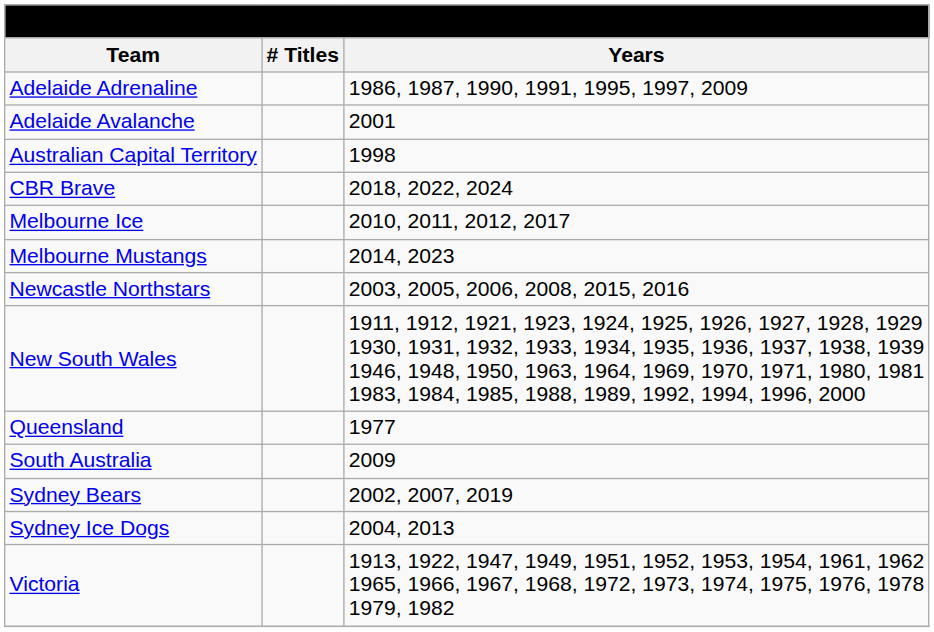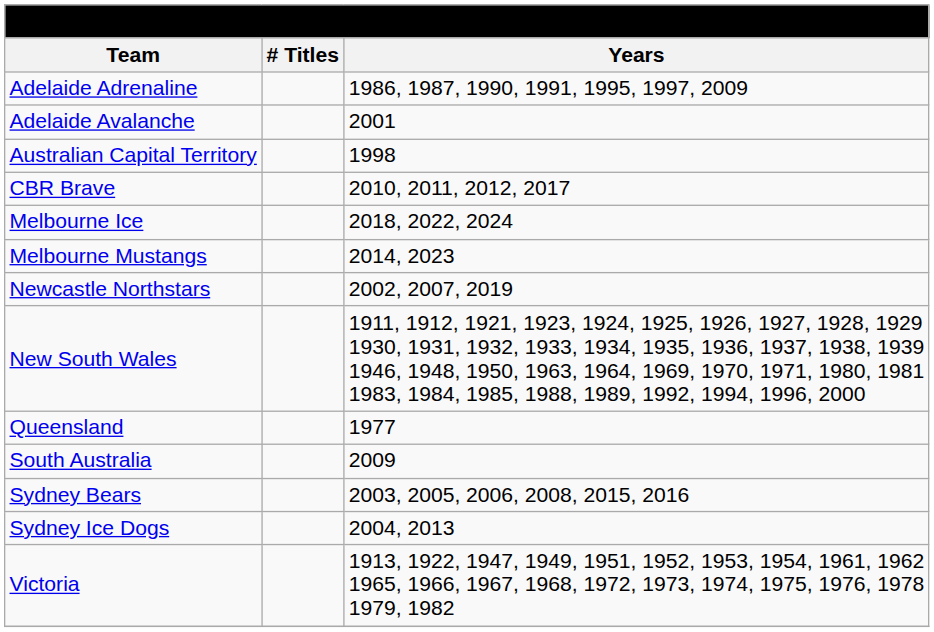 <table class="wikitable sortable" style="font-size:100%">
 <tr>
 <th style="background:#000000;" colspan="7"><span>All-time Goodall Cup winners</span></th>
 </tr>
 <tr>
 <th>Team</th>
 <th># Titles</th>
 <th>Years</th>
 </tr>
 <tr>
 <td><a href='#'>Adelaide Adrenaline</a></td>
 <td></td>
 <td>1986, 1987, 1990, 1991, 1995, 1997, 2009</td>
 </tr>
 <tr>
 <td><a href='#'>Adelaide Avalanche</a></td>
 <td></td>
 <td>2001</td>
 </tr>
 <tr>
 <td><a href='#'>Australian Capital Territory</a></td>
 <td></td>
 <td>1998</td>
 </tr>
 <tr>
 <td><a href='#'>CBR Brave</a></td>
 <td></td>
-<td>2018, 2022, 2024</td>
+<td>2010, 2011, 2012, 2017</td>
 </tr>
 <tr>
 <td><a href='#'>Melbourne Ice</a></td>
 <td></td>
-<td>2010, 2011, 2012, 2017</td>
+<td>2018, 2022, 2024</td>
 </tr>
 <tr>
 <td><a href='#'>Melbourne Mustangs</a></td>
 <td></td>
 <td>2014, 2023</td>
 </tr>
 <tr>
 <td><a href='#'>Newcastle Northstars</a></td>
 <td></td>
-<td>2003, 2005, 2006, 2008, 2015, 2016</td>
+<td>2002, 2007, 2019</td>
 </tr>
 <tr>
 <td><a href='#'>New South Wales</a></td>
 <td></td>
 <td>1911, 1912, 1921, 1923, 1924, 1925, 1926, 1927, 1928, 1929 <br> 1930, 1931, 1932, 1933, 1934, 1935, 1936, 1937, 1938, 1939 <br> 1946, 1948, 1950, 1963, 1964, 1969, 1970, 1971, 1980, 1981 <br> 1983, 1984, 1985, 1988, 1989, 1992, 1994, 1996, 2000</td>
 </tr>
 <tr>
 <td><a href='#'>Queensland</a></td>
 <td></td>
 <td>1977</td>
 </tr>
 <tr>
 <td><a href='#'>South Australia</a></td>
 <td></td>
 <td>2009</td>
 </tr>
 <tr>
 <td><a href='#'>Sydney Bears</a></td>
 <td></td>
-<td>2002, 2007, 2019</td>
+<td>2003, 2005, 2006, 2008, 2015, 2016</td>
 </tr>
 <tr>
 <td><a href='#'>Sydney Ice Dogs</a></td>
 <td></td>
 <td>2004, 2013</td>
 </tr>
 <tr>
 <td><a href='#'>Victoria</a></td>
 <td></td>
 <td>1913, 1922, 1947, 1949, 1951, 1952, 1953, 1954, 1961, 1962 <br> 1965, 1966, 1967, 1968, 1972, 1973, 1974, 1975, 1976, 1978 <br> 1979, 1982</td>
 </tr>
 <tr>
 </tr>
 </table>
